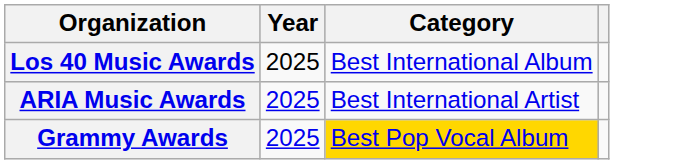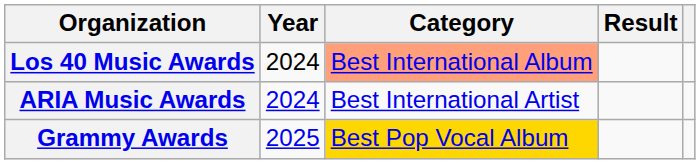 <table class="wikitable sortable plainrowheaders" style="border:none; margin:0;">
 <tr>
 <th scope="col">Organization</th>
 <th scope="col">Year</th>
 <th scope="col">Category</th>
+<th scope="col">Result</th>
 <th scope="col" class="unsortable"></th>
 </tr>
 <tr>
 <th scope="row"><a href='#'>Los 40 Music Awards</a></th>
-<td>2025</td>
-<td><a href='#'>Best International Album</a></td>
+<td>2024</td>
+<td style="background: lightsalmon;"><a href='#'>Best International Album</a></td>
+<td></td>
 <td style="text-align:center"></td>
 </tr>
 <tr>
 <th scope="row"><a href='#'>ARIA Music Awards</a></th>
-<td><a href='#'>2025</a></td>
+<td><a href='#'>2024</a></td>
 <td><a href='#'>Best International Artist</a></td>
+<td></td>
 <td style="text-align:center"></td>
 </tr>
 <tr>
 <th scope="row"><a href='#'>Grammy Awards</a></th>
 <td><a href='#'>2025</a></td>
 <td style="background: gold;"><a href='#'>Best Pop Vocal Album</a></td>
+<td></td>
 <td style="text-align:center"></td>
 </tr>
 </table>
